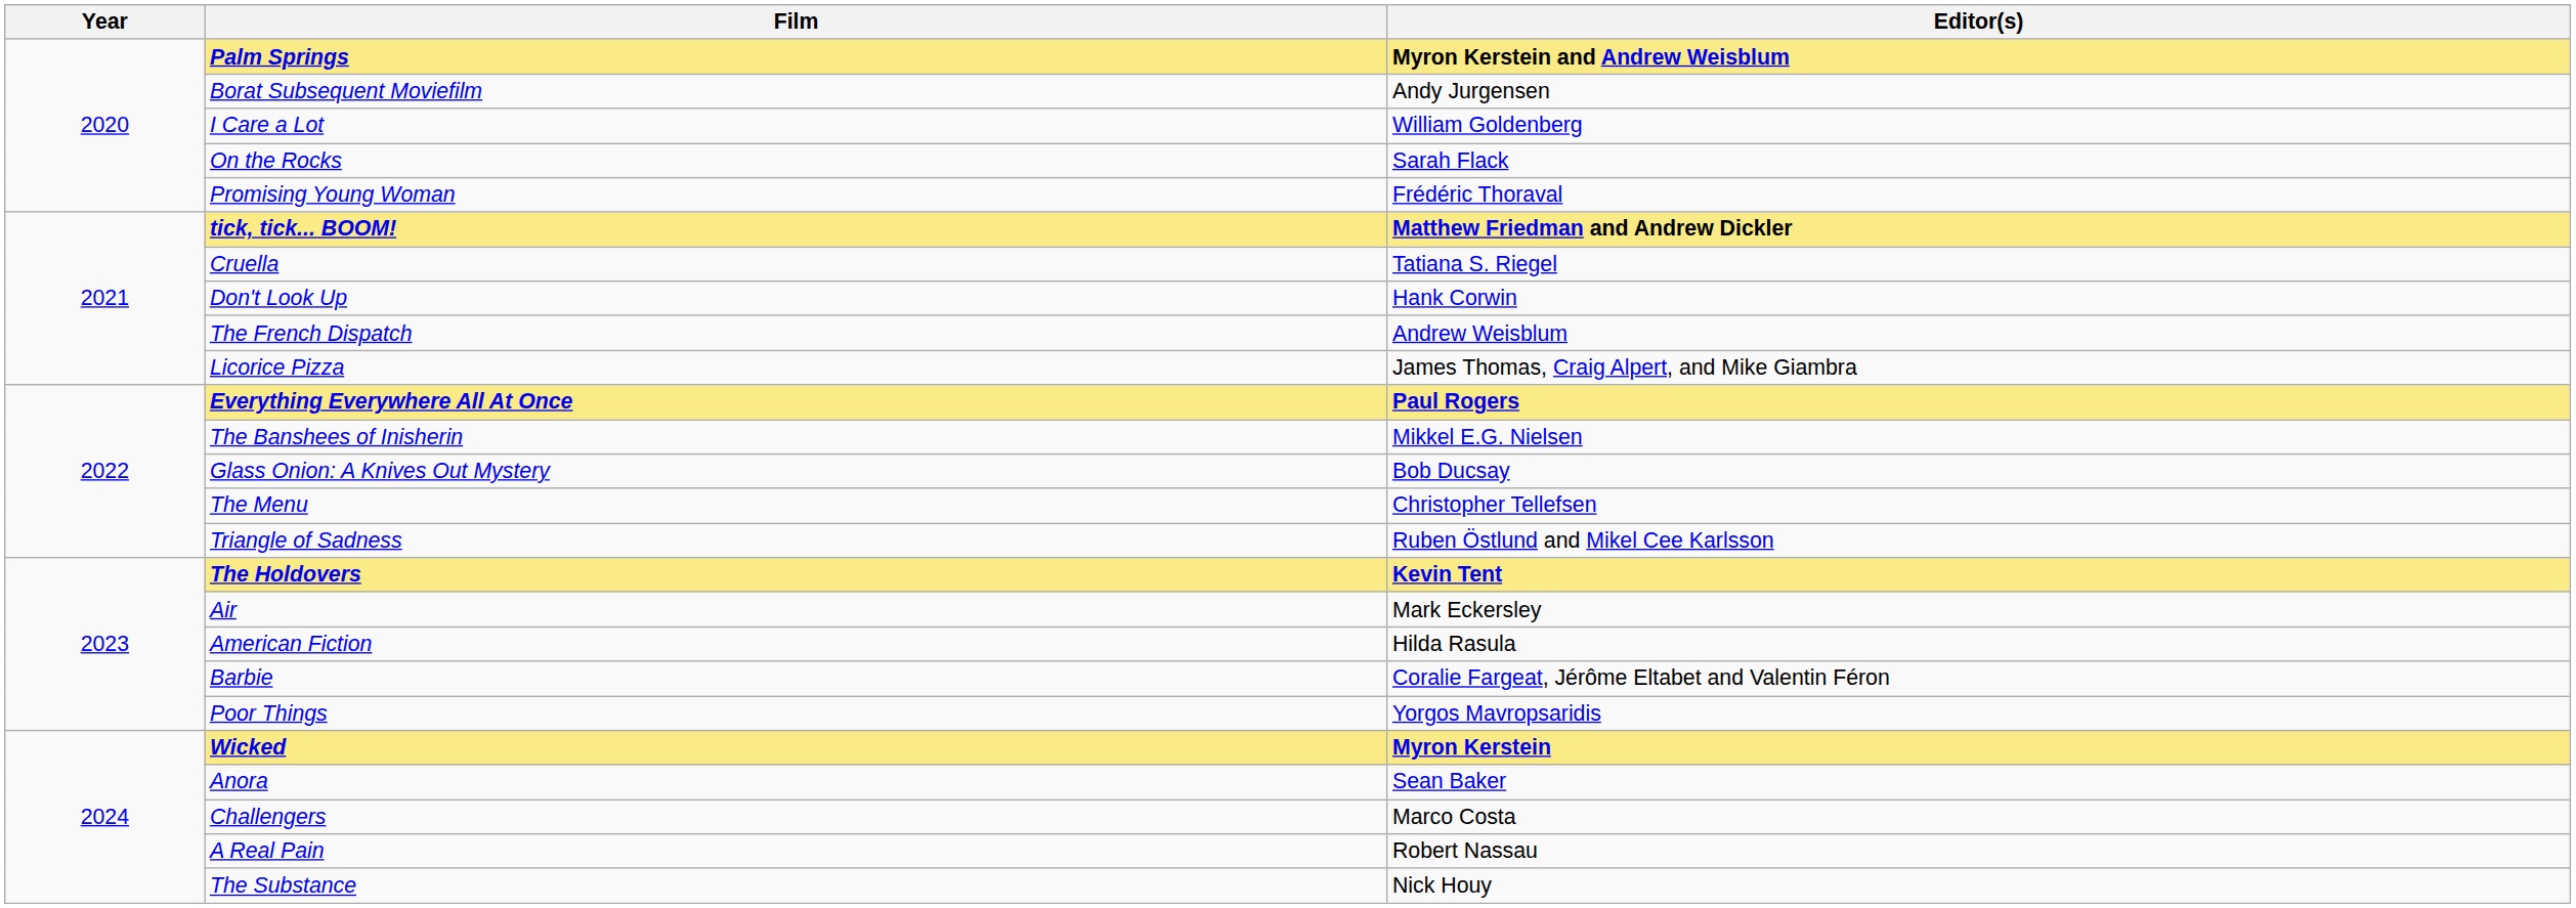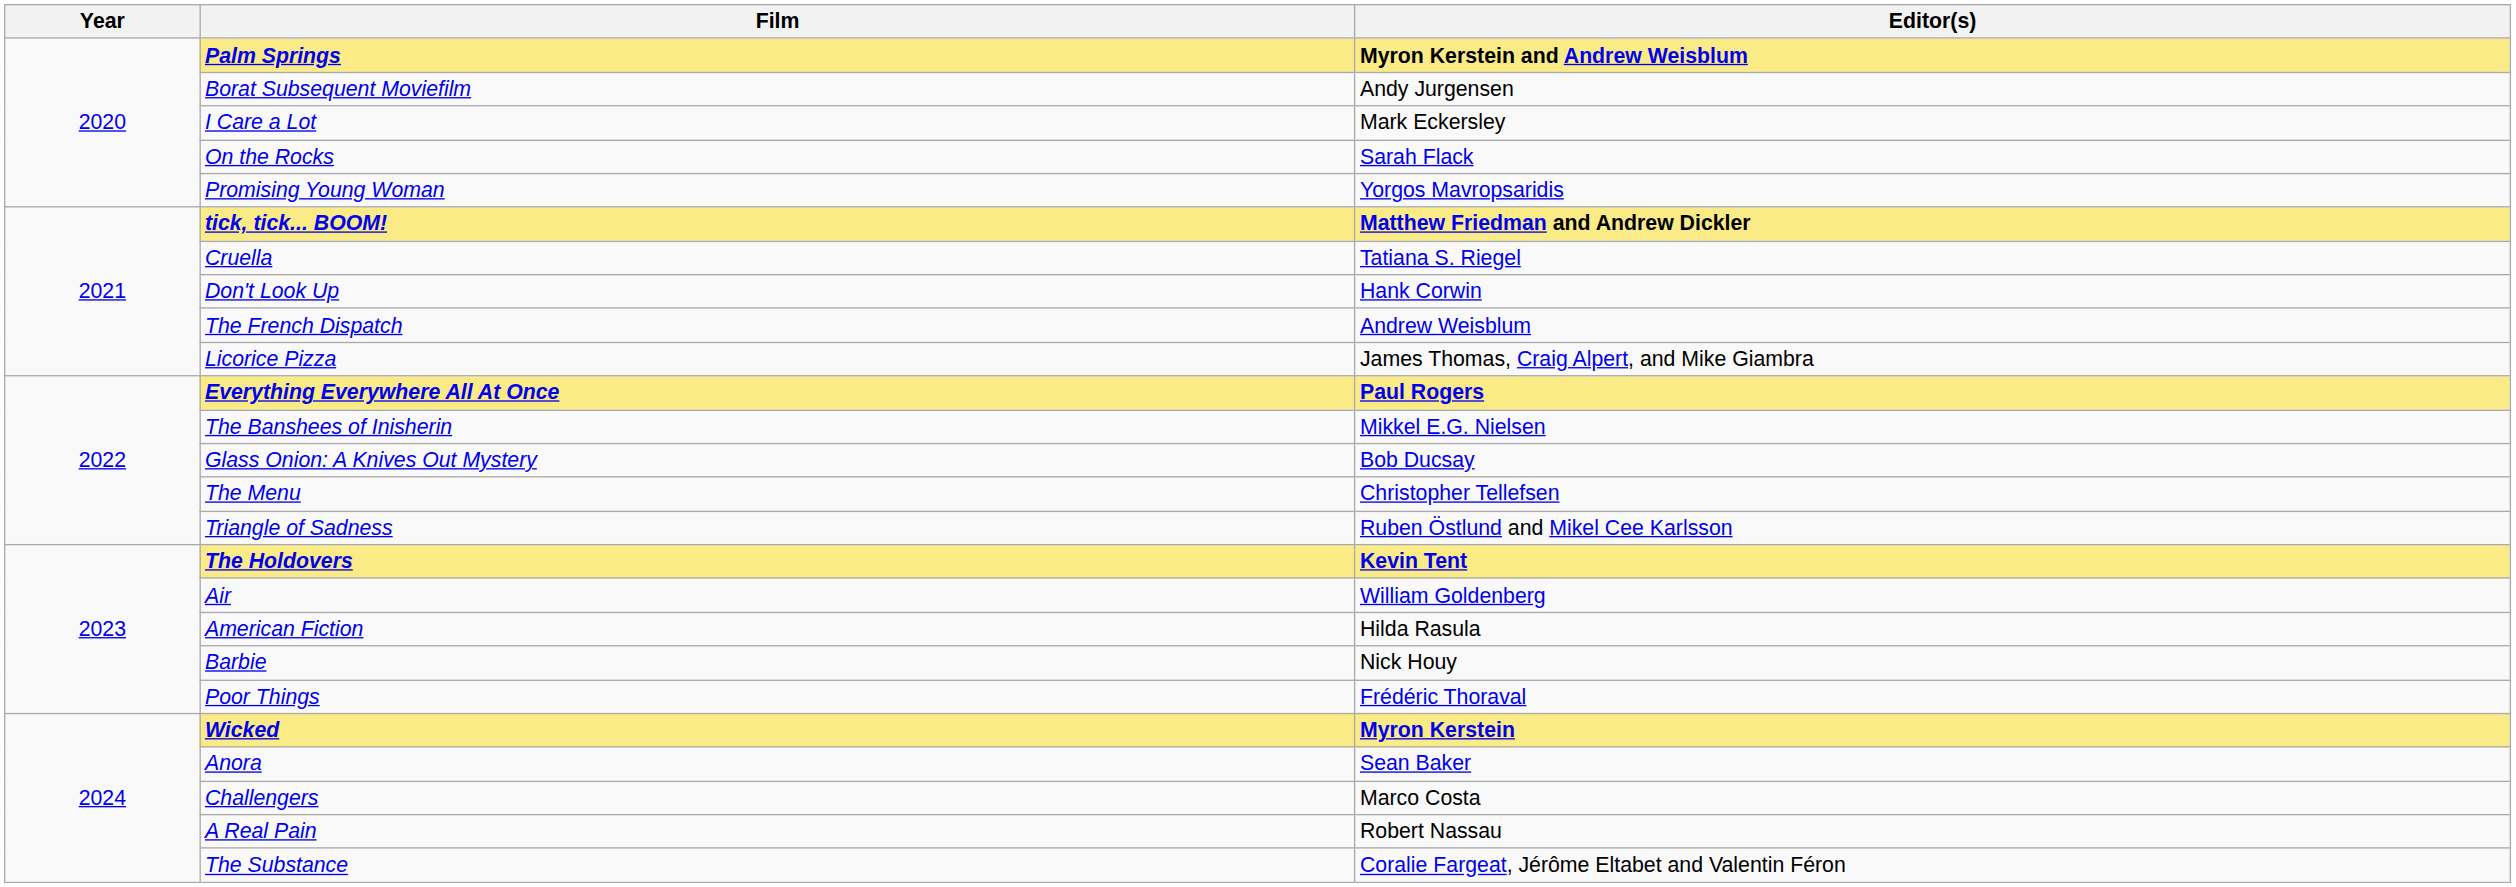 <table class="wikitable" width="95%" cellpadding="5">
 <tr>
 <th width="70"><strong>Year</strong></th>
 <th width="450"><strong>Film</strong></th>
 <th width="450"><strong>Editor(s)</strong></th>
 </tr>
 <tr>
 <td rowspan="5" style="text-align:center;"><a href='#'>2020</a><br></td>
 <td style="background:#FAEB86;"><strong><em><a href='#'>Palm Springs</a></em></strong></td>
 <td style="background:#FAEB86;"><strong>Myron Kerstein and <a href='#'>Andrew Weisblum</a></strong></td>
 </tr>
 <tr>
 <td><em><a href='#'>Borat Subsequent Moviefilm</a></em></td>
 <td>Andy Jurgensen</td>
 </tr>
 <tr>
 <td><em><a href='#'>I Care a Lot</a></em></td>
-<td><a href='#'>William Goldenberg</a></td>
+<td>Mark Eckersley</td>
 </tr>
 <tr>
 <td><em><a href='#'>On the Rocks</a></em></td>
 <td><a href='#'>Sarah Flack</a></td>
 </tr>
 <tr>
 <td><em><a href='#'>Promising Young Woman</a></em></td>
-<td><a href='#'>Frédéric Thoraval</a></td>
+<td><a href='#'>Yorgos Mavropsaridis</a></td>
 </tr>
 <tr>
 <td rowspan="5" style="text-align:center;"><a href='#'>2021</a><br></td>
 <td style="background:#FAEB86;"><strong><em><a href='#'>tick, tick... BOOM!</a></em></strong></td>
 <td style="background:#FAEB86;"><strong><a href='#'>Matthew Friedman</a> and Andrew Dickler</strong></td>
 </tr>
 <tr>
 <td><em><a href='#'>Cruella</a></em></td>
 <td><a href='#'>Tatiana S. Riegel</a></td>
 </tr>
 <tr>
 <td><em><a href='#'>Don't Look Up</a></em></td>
 <td><a href='#'>Hank Corwin</a></td>
 </tr>
 <tr>
 <td><em><a href='#'>The French Dispatch</a></em></td>
 <td><a href='#'>Andrew Weisblum</a></td>
 </tr>
 <tr>
 <td><em><a href='#'>Licorice Pizza</a></em></td>
 <td>James Thomas, <a href='#'>Craig Alpert</a>, and Mike Giambra</td>
 </tr>
 <tr>
 <td rowspan="5" style="text-align:center;"><a href='#'>2022</a><br></td>
 <td style="background:#FAEB86;"><strong><em><a href='#'>Everything Everywhere All At Once</a></em></strong></td>
 <td style="background:#FAEB86;"><strong><a href='#'>Paul Rogers</a></strong></td>
 </tr>
 <tr>
 <td><em><a href='#'>The Banshees of Inisherin</a></em></td>
 <td><a href='#'>Mikkel E.G. Nielsen</a></td>
 </tr>
 <tr>
 <td><em><a href='#'>Glass Onion: A Knives Out Mystery</a></em></td>
 <td><a href='#'>Bob Ducsay</a></td>
 </tr>
 <tr>
 <td><em><a href='#'>The Menu</a></em></td>
 <td><a href='#'>Christopher Tellefsen</a></td>
 </tr>
 <tr>
 <td><em><a href='#'>Triangle of Sadness</a></em></td>
 <td><a href='#'>Ruben Östlund</a> and <a href='#'>Mikel Cee Karlsson</a></td>
 </tr>
 <tr>
 <td rowspan="5" style="text-align:center;"><a href='#'>2023</a><br></td>
 <td style="background:#FAEB86;"><strong><em><a href='#'>The Holdovers</a></em></strong></td>
 <td style="background:#FAEB86;"><strong><a href='#'>Kevin Tent</a></strong></td>
 </tr>
 <tr>
 <td><em><a href='#'>Air</a></em></td>
-<td>Mark Eckersley</td>
+<td><a href='#'>William Goldenberg</a></td>
 </tr>
 <tr>
 <td><em><a href='#'>American Fiction</a></em></td>
 <td>Hilda Rasula</td>
 </tr>
 <tr>
 <td><em><a href='#'>Barbie</a></em></td>
-<td><a href='#'>Coralie Fargeat</a>, Jérôme Eltabet and Valentin Féron</td>
+<td>Nick Houy</td>
 </tr>
 <tr>
 <td><em><a href='#'>Poor Things</a></em></td>
-<td><a href='#'>Yorgos Mavropsaridis</a></td>
+<td><a href='#'>Frédéric Thoraval</a></td>
 </tr>
 <tr>
 <td rowspan="5" style="text-align:center;"><a href='#'>2024</a><br></td>
 <td style="background:#FAEB86;"><strong><em><a href='#'>Wicked</a></em></strong></td>
 <td style="background:#FAEB86;"><strong><a href='#'>Myron Kerstein</a></strong></td>
 </tr>
 <tr>
 <td><em><a href='#'>Anora</a></em></td>
 <td><a href='#'>Sean Baker</a></td>
 </tr>
 <tr>
 <td><em><a href='#'>Challengers</a></em></td>
 <td>Marco Costa</td>
 </tr>
 <tr>
 <td><em><a href='#'>A Real Pain</a></em></td>
 <td>Robert Nassau</td>
 </tr>
 <tr>
 <td><em><a href='#'>The Substance</a></em></td>
-<td>Nick Houy</td>
+<td><a href='#'>Coralie Fargeat</a>, Jérôme Eltabet and Valentin Féron</td>
 </tr>
 </table>
